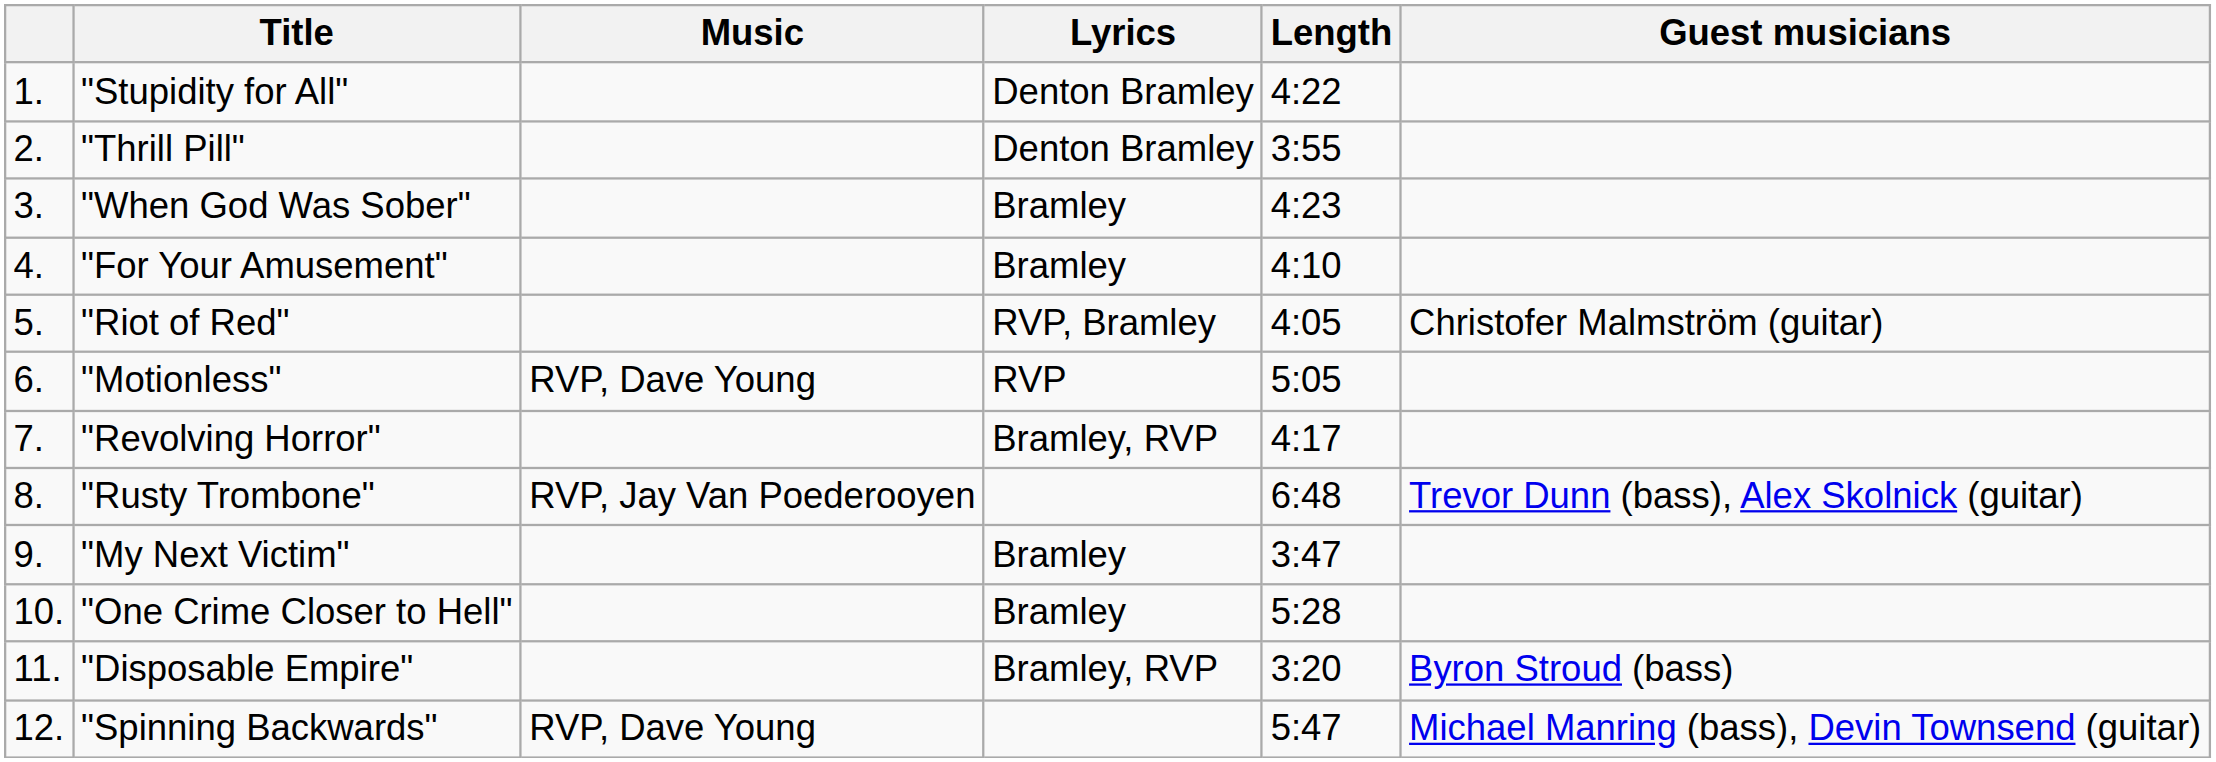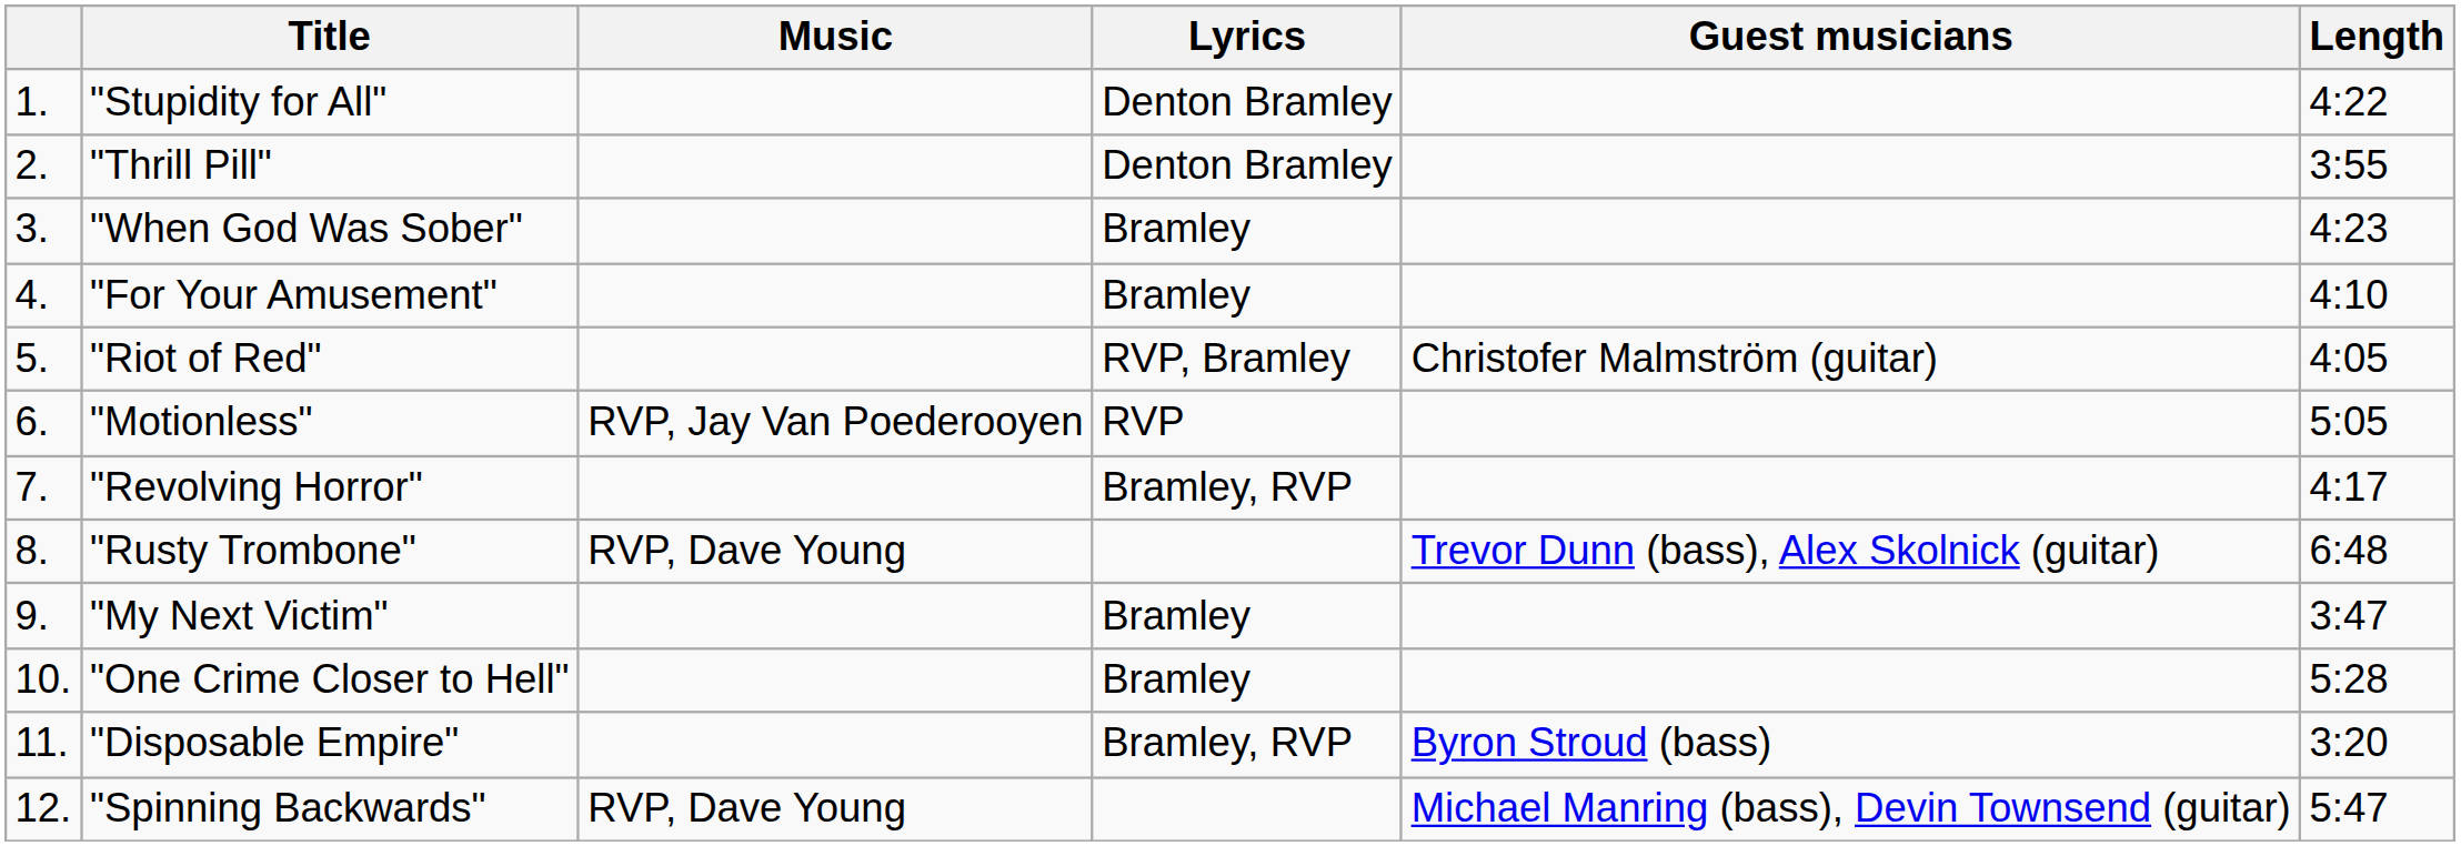 <table class="wikitable">
 <tr>
 <th></th>
 <th>Title</th>
 <th>Music</th>
 <th>Lyrics</th>
+<th>Guest musicians</th>
 <th>Length</th>
-<th>Guest musicians</th>
 </tr>
 <tr>
 <td>1.</td>
 <td>"Stupidity for All"</td>
 <td></td>
 <td>Denton Bramley</td>
+<td></td>
 <td>4:22</td>
-<td></td>
 </tr>
 <tr>
 <td>2.</td>
 <td>"Thrill Pill"</td>
 <td></td>
 <td>Denton Bramley</td>
+<td></td>
 <td>3:55</td>
-<td></td>
 </tr>
 <tr>
 <td>3.</td>
 <td>"When God Was Sober"</td>
 <td></td>
 <td>Bramley</td>
+<td></td>
 <td>4:23</td>
-<td></td>
 </tr>
 <tr>
 <td>4.</td>
 <td>"For Your Amusement"</td>
 <td></td>
 <td>Bramley</td>
+<td></td>
 <td>4:10</td>
-<td></td>
 </tr>
 <tr>
 <td>5.</td>
 <td>"Riot of Red"</td>
 <td></td>
 <td>RVP, Bramley</td>
+<td>Christofer Malmström (guitar)</td>
 <td>4:05</td>
-<td>Christofer Malmström (guitar)</td>
 </tr>
 <tr>
 <td>6.</td>
 <td>"Motionless"</td>
-<td>RVP, Dave Young</td>
+<td>RVP, Jay Van Poederooyen</td>
 <td>RVP</td>
+<td></td>
 <td>5:05</td>
-<td></td>
 </tr>
 <tr>
 <td>7.</td>
 <td>"Revolving Horror"</td>
 <td></td>
 <td>Bramley, RVP</td>
+<td></td>
 <td>4:17</td>
-<td></td>
 </tr>
 <tr>
 <td>8.</td>
 <td>"Rusty Trombone"</td>
-<td>RVP, Jay Van Poederooyen</td>
+<td>RVP, Dave Young</td>
 <td></td>
+<td><a href='#'>Trevor Dunn</a> (bass), <a href='#'>Alex Skolnick</a> (guitar)</td>
 <td>6:48</td>
-<td><a href='#'>Trevor Dunn</a> (bass), <a href='#'>Alex Skolnick</a> (guitar)</td>
 </tr>
 <tr>
 <td>9.</td>
 <td>"My Next Victim"</td>
 <td></td>
 <td>Bramley</td>
+<td></td>
 <td>3:47</td>
-<td></td>
 </tr>
 <tr>
 <td>10.</td>
 <td>"One Crime Closer to Hell"</td>
 <td></td>
 <td>Bramley</td>
+<td></td>
 <td>5:28</td>
-<td></td>
 </tr>
 <tr>
 <td>11.</td>
 <td>"Disposable Empire"</td>
 <td></td>
 <td>Bramley, RVP</td>
+<td><a href='#'>Byron Stroud</a> (bass)</td>
 <td>3:20</td>
-<td><a href='#'>Byron Stroud</a> (bass)</td>
 </tr>
 <tr>
 <td>12.</td>
 <td>"Spinning Backwards"</td>
 <td>RVP, Dave Young</td>
 <td></td>
+<td><a href='#'>Michael Manring</a> (bass), <a href='#'>Devin Townsend</a> (guitar)</td>
 <td>5:47</td>
-<td><a href='#'>Michael Manring</a> (bass), <a href='#'>Devin Townsend</a> (guitar)</td>
 </tr>
 </table>
